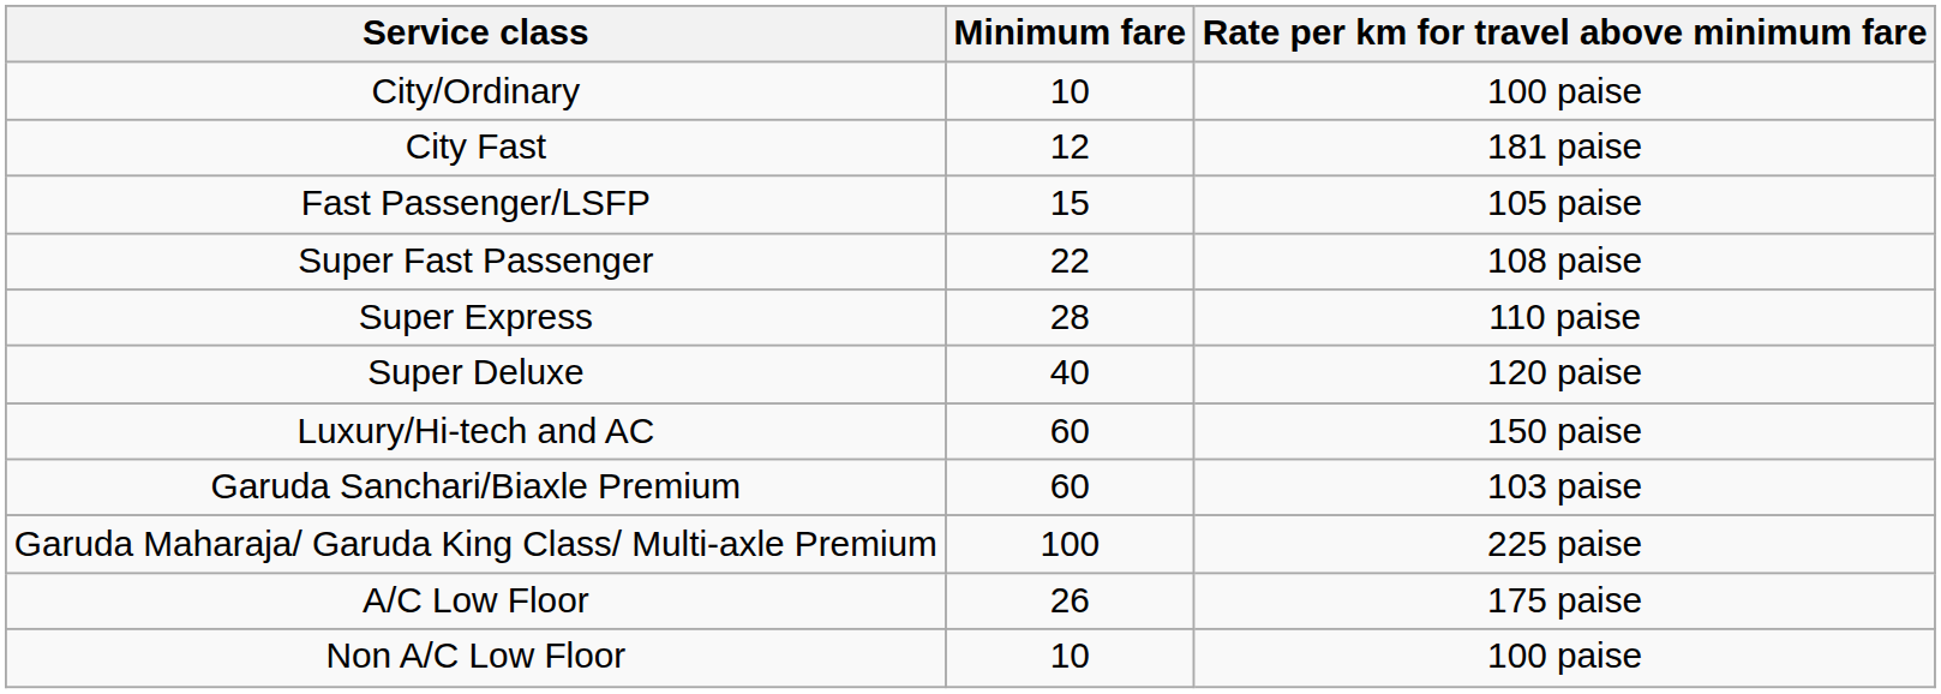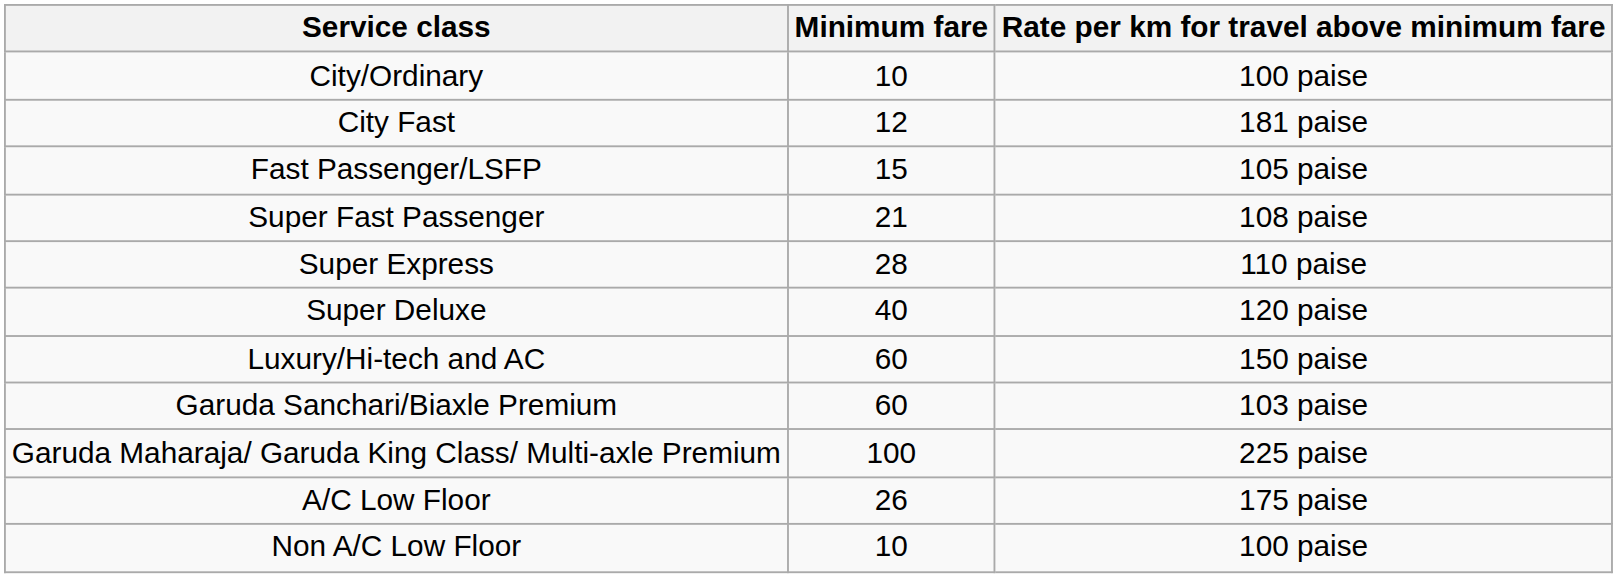 <table class="wikitable plainrowheaders unsortable" style="text-align:center">
 <tr>
 <th>Service class</th>
 <th>Minimum fare</th>
 <th>Rate per km for travel above minimum fare</th>
 </tr>
 <tr>
 <td>City/Ordinary</td>
 <td>10</td>
 <td>100 paise</td>
 </tr>
 <tr>
 <td>City Fast</td>
 <td>12</td>
 <td>181 paise</td>
 </tr>
 <tr>
 <td>Fast Passenger/LSFP</td>
 <td>15</td>
 <td>105 paise</td>
 </tr>
 <tr>
 <td>Super Fast Passenger</td>
-<td>22</td>
+<td>21</td>
 <td>108 paise</td>
 </tr>
 <tr>
 <td>Super Express</td>
 <td>28</td>
 <td>110 paise</td>
 </tr>
 <tr>
 <td>Super Deluxe</td>
 <td>40</td>
 <td>120 paise</td>
 </tr>
 <tr>
 <td>Luxury/Hi-tech and AC</td>
 <td>60</td>
 <td>150 paise</td>
 </tr>
 <tr>
 <td>Garuda Sanchari/Biaxle Premium</td>
 <td>60</td>
 <td>103 paise</td>
 </tr>
 <tr>
 <td>Garuda Maharaja/ Garuda King Class/ Multi-axle Premium</td>
 <td>100</td>
 <td>225 paise</td>
 </tr>
 <tr>
 <td>A/C Low Floor</td>
 <td>26</td>
 <td>175 paise</td>
 </tr>
 <tr>
 <td>Non A/C Low Floor</td>
 <td>10</td>
 <td>100 paise</td>
 </tr>
 </table>
